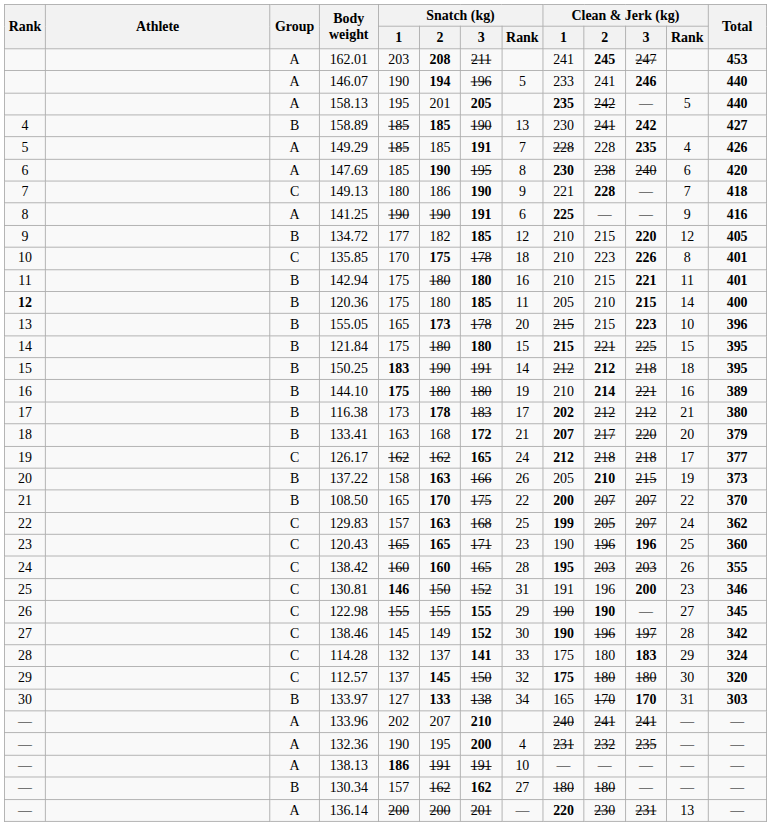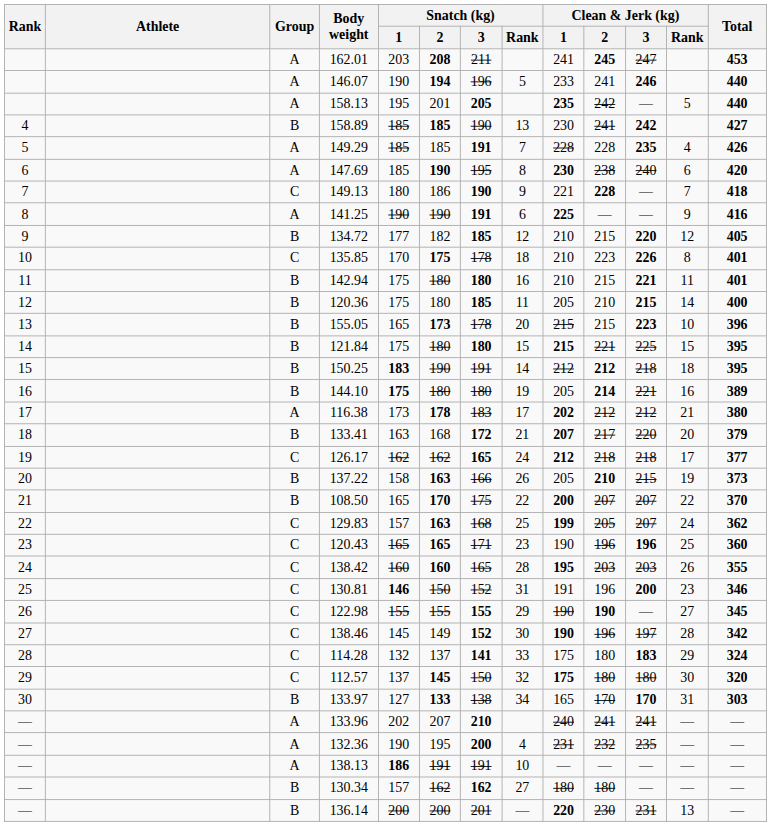 <table class = "wikitable" style="text-align:center;">
 <tr>
 <th rowspan=2 width=40>Rank</th>
 <th rowspan=2 width=250>Athlete</th>
 <th rowspan=2 width=50>Group</th>
 <th rowspan=2 width=60>Body weight</th>
 <th colspan=4>Snatch (kg)</th>
 <th colspan=4>Clean & Jerk (kg)</th>
 <th rowspan=2 width=60>Total</th>
 </tr>
 <tr>
 <th width=40>1</th>
 <th width=40>2</th>
 <th width=40>3</th>
 <th width=40>Rank</th>
 <th width=40>1</th>
 <th width=40>2</th>
 <th width=40>3</th>
 <th width=40>Rank</th>
 </tr>
 <tr>
 <td></td>
 <td align=left></td>
 <td>A</td>
 <td>162.01</td>
 <td>203</td>
 <td><strong>208</strong></td>
 <td><s>211 </s></td>
 <td></td>
 <td>241</td>
 <td><strong>245</strong></td>
 <td><s>247 </s></td>
 <td></td>
 <td><strong>453</strong></td>
 </tr>
 <tr>
 <td></td>
 <td align=left></td>
 <td>A</td>
 <td>146.07</td>
 <td>190</td>
 <td><strong>194</strong></td>
 <td><s>196 </s></td>
 <td>5</td>
 <td>233</td>
 <td>241</td>
 <td><strong>246</strong></td>
 <td></td>
 <td><strong>440</strong></td>
 </tr>
 <tr>
 <td></td>
 <td align=left></td>
 <td>A</td>
 <td>158.13</td>
 <td>195</td>
 <td>201</td>
 <td><strong>205</strong></td>
 <td></td>
 <td><strong>235</strong></td>
 <td><s>242 </s></td>
 <td>—</td>
 <td>5</td>
 <td><strong>440</strong></td>
 </tr>
 <tr>
 <td>4</td>
 <td align=left></td>
 <td>B</td>
 <td>158.89</td>
 <td><s>185 </s></td>
 <td><strong>185</strong></td>
 <td><s>190 </s></td>
 <td>13</td>
 <td>230</td>
 <td><s>241 </s></td>
 <td><strong>242</strong></td>
 <td></td>
 <td><strong>427</strong></td>
 </tr>
 <tr>
 <td>5</td>
 <td align=left></td>
 <td>A</td>
 <td>149.29</td>
 <td><s>185 </s></td>
 <td>185</td>
 <td><strong>191</strong></td>
 <td>7</td>
 <td><s>228 </s></td>
 <td>228</td>
 <td><strong>235</strong></td>
 <td>4</td>
 <td><strong>426</strong></td>
 </tr>
 <tr>
 <td>6</td>
 <td align=left></td>
 <td>A</td>
 <td>147.69</td>
 <td>185</td>
 <td><strong>190</strong></td>
 <td><s>195 </s></td>
 <td>8</td>
 <td><strong>230</strong></td>
 <td><s>238 </s></td>
 <td><s>240 </s></td>
 <td>6</td>
 <td><strong>420</strong></td>
 </tr>
 <tr>
 <td>7</td>
 <td align=left></td>
 <td>C</td>
 <td>149.13</td>
 <td>180</td>
 <td>186</td>
 <td><strong>190</strong></td>
 <td>9</td>
 <td>221</td>
 <td><strong>228</strong></td>
 <td>—</td>
 <td>7</td>
 <td><strong>418</strong></td>
 </tr>
 <tr>
 <td>8</td>
 <td align=left></td>
 <td>A</td>
 <td>141.25</td>
 <td><s>190 </s></td>
 <td><s>190 </s></td>
 <td><strong>191</strong></td>
 <td>6</td>
 <td><strong>225</strong></td>
 <td>—</td>
 <td>—</td>
 <td>9</td>
 <td><strong>416</strong></td>
 </tr>
 <tr>
 <td>9</td>
 <td align=left></td>
 <td>B</td>
 <td>134.72</td>
 <td>177</td>
 <td>182</td>
 <td><strong>185</strong></td>
 <td>12</td>
 <td>210</td>
 <td>215</td>
 <td><strong>220</strong></td>
 <td>12</td>
 <td><strong>405</strong></td>
 </tr>
 <tr>
 <td>10</td>
 <td align=left></td>
 <td>C</td>
 <td>135.85</td>
 <td>170</td>
 <td><strong>175</strong></td>
 <td><s>178 </s></td>
 <td>18</td>
 <td>210</td>
 <td>223</td>
 <td><strong>226</strong></td>
 <td>8</td>
 <td><strong>401</strong></td>
 </tr>
 <tr>
 <td>11</td>
 <td align=left></td>
 <td>B</td>
 <td>142.94</td>
 <td>175</td>
 <td><s>180 </s></td>
 <td><strong>180</strong></td>
 <td>16</td>
 <td>210</td>
 <td>215</td>
 <td><strong>221</strong></td>
 <td>11</td>
 <td><strong>401</strong></td>
 </tr>
 <tr>
-<td><strong>12</strong></td>
+<td>12</td>
 <td align=left></td>
 <td>B</td>
 <td>120.36</td>
 <td>175</td>
 <td>180</td>
 <td><strong>185</strong></td>
 <td>11</td>
 <td>205</td>
 <td>210</td>
 <td><strong>215</strong></td>
 <td>14</td>
 <td><strong>400</strong></td>
 </tr>
 <tr>
 <td>13</td>
 <td align=left></td>
 <td>B</td>
 <td>155.05</td>
 <td>165</td>
 <td><strong>173</strong></td>
 <td><s>178 </s></td>
 <td>20</td>
 <td><s>215 </s></td>
 <td>215</td>
 <td><strong>223</strong></td>
 <td>10</td>
 <td><strong>396</strong></td>
 </tr>
 <tr>
 <td>14</td>
 <td align=left></td>
 <td>B</td>
 <td>121.84</td>
 <td>175</td>
 <td><s>180 </s></td>
 <td><strong>180</strong></td>
 <td>15</td>
 <td><strong>215</strong></td>
 <td><s>221 </s></td>
 <td><s>225 </s></td>
 <td>15</td>
 <td><strong>395</strong></td>
 </tr>
 <tr>
 <td>15</td>
 <td align=left></td>
 <td>B</td>
 <td>150.25</td>
 <td><strong>183</strong></td>
 <td><s>190 </s></td>
 <td><s>191 </s></td>
 <td>14</td>
 <td><s>212 </s></td>
 <td><strong>212</strong></td>
 <td><s>218 </s></td>
 <td>18</td>
 <td><strong>395</strong></td>
 </tr>
 <tr>
 <td>16</td>
 <td align=left></td>
 <td>B</td>
 <td>144.10</td>
 <td><strong>175</strong></td>
 <td><s>180 </s></td>
 <td><s>180 </s></td>
 <td>19</td>
-<td>210</td>
+<td>205</td>
 <td><strong>214</strong></td>
 <td><s>221 </s></td>
 <td>16</td>
 <td><strong>389</strong></td>
 </tr>
 <tr>
 <td>17</td>
 <td align=left></td>
-<td>B</td>
+<td>A</td>
 <td>116.38</td>
 <td>173</td>
 <td><strong>178</strong></td>
 <td><s>183 </s></td>
 <td>17</td>
 <td><strong>202</strong></td>
 <td><s>212 </s></td>
 <td><s>212 </s></td>
 <td>21</td>
 <td><strong>380</strong></td>
 </tr>
 <tr>
 <td>18</td>
 <td align=left></td>
 <td>B</td>
 <td>133.41</td>
 <td>163</td>
 <td>168</td>
 <td><strong>172</strong></td>
 <td>21</td>
 <td><strong>207</strong></td>
 <td><s>217 </s></td>
 <td><s>220 </s></td>
 <td>20</td>
 <td><strong>379</strong></td>
 </tr>
 <tr>
 <td>19</td>
 <td align=left></td>
 <td>C</td>
 <td>126.17</td>
 <td><s>162 </s></td>
 <td><s>162 </s></td>
 <td><strong>165</strong></td>
 <td>24</td>
 <td><strong>212</strong></td>
 <td><s>218 </s></td>
 <td><s>218 </s></td>
 <td>17</td>
 <td><strong>377</strong></td>
 </tr>
 <tr>
 <td>20</td>
 <td align=left></td>
 <td>B</td>
 <td>137.22</td>
 <td>158</td>
 <td><strong>163</strong></td>
 <td><s>166 </s></td>
 <td>26</td>
 <td>205</td>
 <td><strong>210</strong></td>
 <td><s>215 </s></td>
 <td>19</td>
 <td><strong>373</strong></td>
 </tr>
 <tr>
 <td>21</td>
 <td align=left></td>
 <td>B</td>
 <td>108.50</td>
 <td>165</td>
 <td><strong>170</strong></td>
 <td><s>175 </s></td>
 <td>22</td>
 <td><strong>200</strong></td>
 <td><s>207 </s></td>
 <td><s>207 </s></td>
 <td>22</td>
 <td><strong>370</strong></td>
 </tr>
 <tr>
 <td>22</td>
 <td align=left></td>
 <td>C</td>
 <td>129.83</td>
 <td>157</td>
 <td><strong>163</strong></td>
 <td><s>168 </s></td>
 <td>25</td>
 <td><strong>199</strong></td>
 <td><s>205 </s></td>
 <td><s>207 </s></td>
 <td>24</td>
 <td><strong>362</strong></td>
 </tr>
 <tr>
 <td>23</td>
 <td align=left></td>
 <td>C</td>
 <td>120.43</td>
 <td><s>165 </s></td>
 <td><strong>165</strong></td>
 <td><s>171 </s></td>
 <td>23</td>
 <td>190</td>
 <td><s>196 </s></td>
 <td><strong>196</strong></td>
 <td>25</td>
 <td><strong>360</strong></td>
 </tr>
 <tr>
 <td>24</td>
 <td align=left></td>
 <td>C</td>
 <td>138.42</td>
 <td><s>160 </s></td>
 <td><strong>160</strong></td>
 <td><s>165 </s></td>
 <td>28</td>
 <td><strong>195</strong></td>
 <td><s>203 </s></td>
 <td><s>203 </s></td>
 <td>26</td>
 <td><strong>355</strong></td>
 </tr>
 <tr>
 <td>25</td>
 <td align=left></td>
 <td>C</td>
 <td>130.81</td>
 <td><strong>146</strong></td>
 <td><s>150 </s></td>
 <td><s>152 </s></td>
 <td>31</td>
 <td>191</td>
 <td>196</td>
 <td><strong>200</strong></td>
 <td>23</td>
 <td><strong>346</strong></td>
 </tr>
 <tr>
 <td>26</td>
 <td align=left></td>
 <td>C</td>
 <td>122.98</td>
 <td><s>155 </s></td>
 <td><s>155 </s></td>
 <td><strong>155</strong></td>
 <td>29</td>
 <td><s>190 </s></td>
 <td><strong>190</strong></td>
 <td>—</td>
 <td>27</td>
 <td><strong>345</strong></td>
 </tr>
 <tr>
 <td>27</td>
 <td align=left></td>
 <td>C</td>
 <td>138.46</td>
 <td>145</td>
 <td>149</td>
 <td><strong>152</strong></td>
 <td>30</td>
 <td><strong>190</strong></td>
 <td><s>196 </s></td>
 <td><s>197 </s></td>
 <td>28</td>
 <td><strong>342</strong></td>
 </tr>
 <tr>
 <td>28</td>
 <td align=left></td>
 <td>C</td>
 <td>114.28</td>
 <td>132</td>
 <td>137</td>
 <td><strong>141</strong></td>
 <td>33</td>
 <td>175</td>
 <td>180</td>
 <td><strong>183</strong></td>
 <td>29</td>
 <td><strong>324</strong></td>
 </tr>
 <tr>
 <td>29</td>
 <td align=left></td>
 <td>C</td>
 <td>112.57</td>
 <td>137</td>
 <td><strong>145</strong></td>
 <td><s>150 </s></td>
 <td>32</td>
 <td><strong>175</strong></td>
 <td><s>180 </s></td>
 <td><s>180 </s></td>
 <td>30</td>
 <td><strong>320</strong></td>
 </tr>
 <tr>
 <td>30</td>
 <td align=left></td>
 <td>B</td>
 <td>133.97</td>
 <td>127</td>
 <td><strong>133</strong></td>
 <td><s>138 </s></td>
 <td>34</td>
 <td>165</td>
 <td><s>170 </s></td>
 <td><strong>170</strong></td>
 <td>31</td>
 <td><strong>303</strong></td>
 </tr>
 <tr>
 <td>—</td>
 <td align=left></td>
 <td>A</td>
 <td>133.96</td>
 <td>202</td>
 <td>207</td>
 <td><strong>210</strong></td>
 <td></td>
 <td><s>240 </s></td>
 <td><s>241 </s></td>
 <td><s>241 </s></td>
 <td>—</td>
 <td>—</td>
 </tr>
 <tr>
 <td>—</td>
 <td align=left></td>
 <td>A</td>
 <td>132.36</td>
 <td>190</td>
 <td>195</td>
 <td><strong>200</strong></td>
 <td>4</td>
 <td><s>231 </s></td>
 <td><s>232 </s></td>
 <td><s>235 </s></td>
 <td>—</td>
 <td>—</td>
 </tr>
 <tr>
 <td>—</td>
 <td align=left></td>
 <td>A</td>
 <td>138.13</td>
 <td><strong>186</strong></td>
 <td><s>191 </s></td>
 <td><s>191 </s></td>
 <td>10</td>
 <td>—</td>
 <td>—</td>
 <td>—</td>
 <td>—</td>
 <td>—</td>
 </tr>
 <tr>
 <td>—</td>
 <td align=left></td>
 <td>B</td>
 <td>130.34</td>
 <td>157</td>
 <td><s>162 </s></td>
 <td><strong>162</strong></td>
 <td>27</td>
 <td><s>180 </s></td>
 <td><s>180 </s></td>
 <td>—</td>
 <td>—</td>
 <td>—</td>
 </tr>
 <tr>
 <td>—</td>
 <td align=left></td>
-<td>A</td>
+<td>B</td>
 <td>136.14</td>
 <td><s>200 </s></td>
 <td><s>200 </s></td>
 <td><s>201 </s></td>
 <td>—</td>
 <td><strong>220</strong></td>
 <td><s>230 </s></td>
 <td><s>231 </s></td>
 <td>13</td>
 <td>—</td>
 </tr>
 </table>
